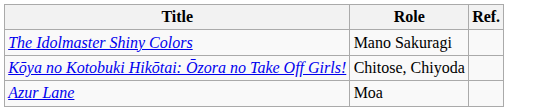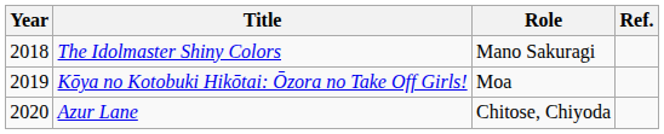 <table class="wikitable sortable plainrowheaders">
 <tr>
+<th scope="col">Year</th>
 <th scope="col">Title</th>
 <th scope="col">Role</th>
 <th scope="col" class="unsortable">Ref.</th>
 </tr>
 <tr>
+<td>2018</td>
 <td><em><a href='#'>The Idolmaster Shiny Colors</a></em></td>
 <td>Mano Sakuragi</td>
 <td></td>
 </tr>
 <tr>
+<td>2019</td>
 <td><em><a href='#'>Kōya no Kotobuki Hikōtai: Ōzora no Take Off Girls!</a></em></td>
+<td>Moa</td>
+<td></td>
+</tr>
+<tr>
+<td>2020</td>
+<td><em><a href='#'>Azur Lane</a></em></td>
 <td>Chitose, Chiyoda</td>
 <td></td>
 </tr>
-<tr>
-<td><em><a href='#'>Azur Lane</a></em></td>
-<td>Moa</td>
-<td></td>
-</tr>
 </table>
